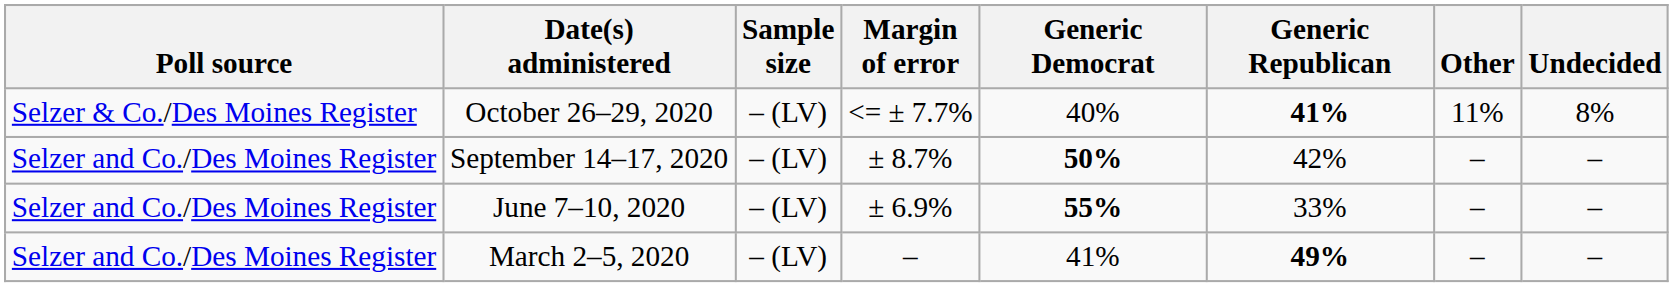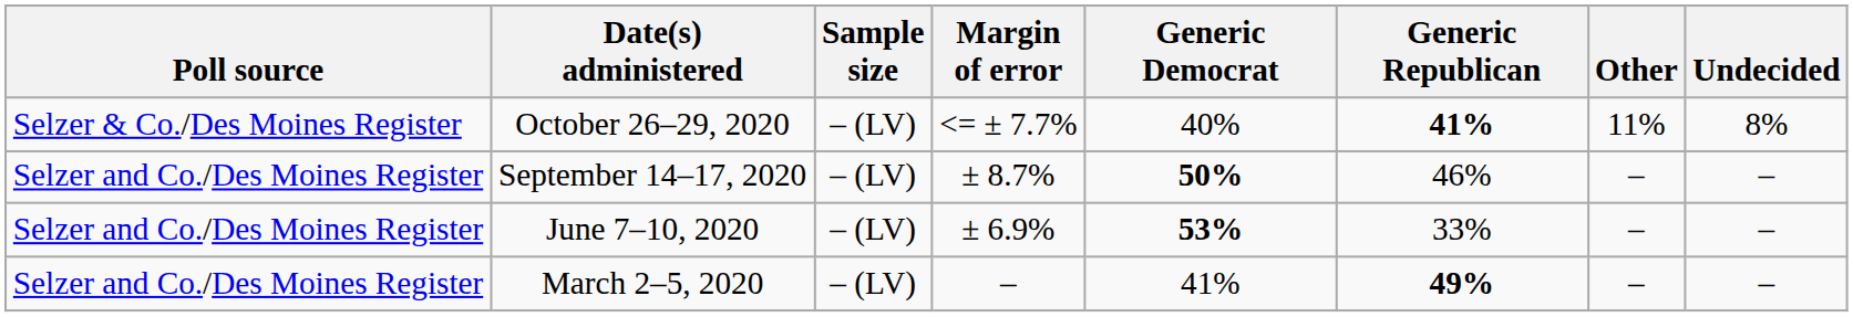 <table class="wikitable" style="font-size:90%;text-align:center;">
 <tr valign=bottom>
 <th>Poll source</th>
 <th>Date(s)<br>administered</th>
 <th>Sample<br>size</th>
 <th>Margin<br>of error</th>
 <th style="width:105px">Generic<br>Democrat</th>
 <th style="width:105px">Generic<br>Republican</th>
 <th>Other</th>
 <th>Undecided</th>
 </tr>
 <tr>
 <td style="text-align:left;"><a href='#'>Selzer & Co.</a>/<a href='#'>Des Moines Register</a></td>
 <td>October 26–29, 2020</td>
 <td>– (LV)</td>
 <td><= ± 7.7%</td>
 <td>40%</td>
 <td><strong>41%</strong></td>
 <td>11%</td>
 <td>8%</td>
 </tr>
 <tr>
 <td style="text-align:left;"><a href='#'>Selzer and Co.</a>/<a href='#'>Des Moines Register</a></td>
 <td>September 14–17, 2020</td>
 <td>– (LV)</td>
 <td>± 8.7%</td>
 <td><strong>50%</strong></td>
-<td>42%</td>
+<td>46%</td>
 <td>–</td>
 <td>–</td>
 </tr>
 <tr>
 <td style="text-align:left;"><a href='#'>Selzer and Co.</a>/<a href='#'>Des Moines Register</a></td>
 <td>June 7–10, 2020</td>
 <td>– (LV)</td>
 <td>± 6.9%</td>
-<td><strong>55%</strong></td>
+<td><strong>53%</strong></td>
 <td>33%</td>
 <td>–</td>
 <td>–</td>
 </tr>
 <tr>
 <td style="text-align:left;"><a href='#'>Selzer and Co.</a>/<a href='#'>Des Moines Register</a></td>
 <td>March 2–5, 2020</td>
 <td>– (LV)</td>
 <td>–</td>
 <td>41%</td>
 <td><strong>49%</strong></td>
 <td>–</td>
 <td>–</td>
 </tr>
 </table>
